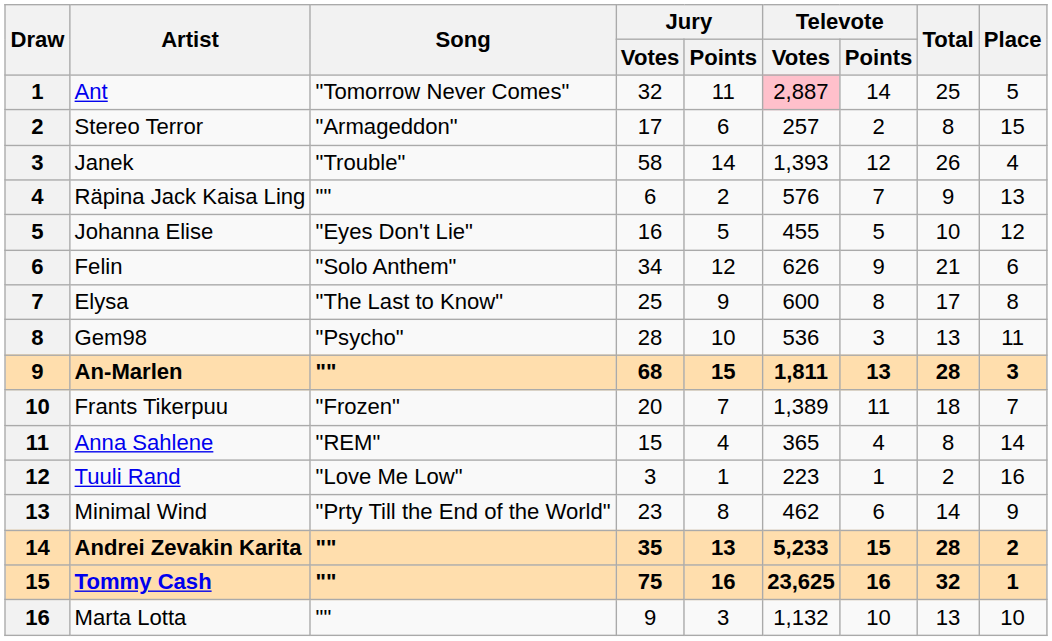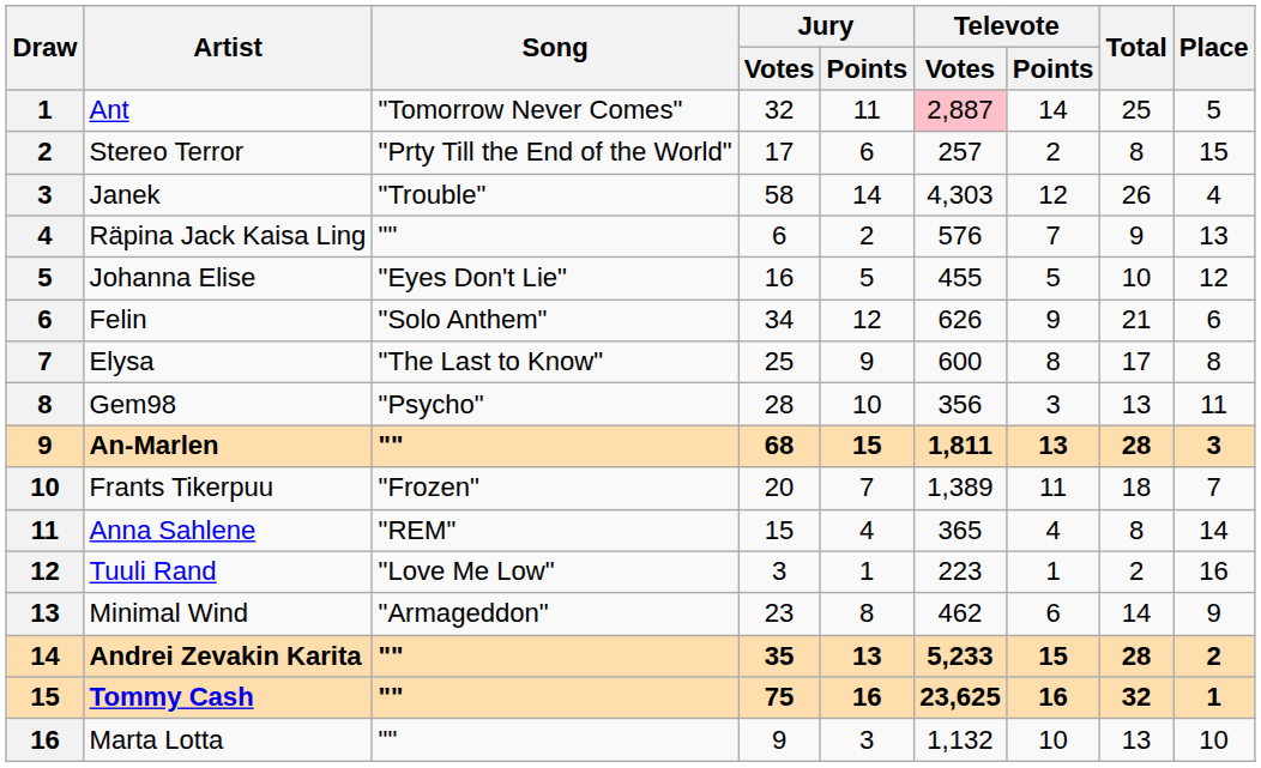 <table class="sortable wikitable plainrowheaders" style="margin: 1em auto 1em auto; text-align:center;">
 <tr>
 <th rowspan="2" scope="col">Draw</th>
 <th rowspan="2" scope="col">Artist</th>
 <th rowspan="2" scope="col">Song</th>
 <th colspan="2" scope="col">Jury</th>
 <th colspan="2" scope="col">Televote</th>
 <th rowspan="2" scope="col">Total</th>
 <th rowspan="2" scope="col">Place</th>
 </tr>
 <tr>
 <th>Votes</th>
 <th>Points</th>
 <th>Votes</th>
 <th>Points</th>
 </tr>
 <tr>
 <th scope="row" style="text-align:center;">1</th>
 <td align="left"><a href='#'>Ant</a></td>
 <td align="left">"Tomorrow Never Comes"</td>
 <td align="center">32</td>
 <td align="center">11</td>
 <td align="center" style="background: pink;">2,887</td>
 <td align="center">14</td>
 <td align="center">25</td>
 <td align="center">5</td>
 </tr>
 <tr>
 <th scope="row" style="text-align:center;">2</th>
 <td align="left">Stereo Terror</td>
-<td align="left">"Armageddon"</td>
+<td align="left">"Prty Till the End of the World"</td>
 <td align="center">17</td>
 <td align="center">6</td>
 <td align="center">257</td>
 <td align="center">2</td>
 <td align="center">8</td>
 <td align="center">15</td>
 </tr>
 <tr>
 <th scope="row" style="text-align:center;">3</th>
 <td align="left">Janek</td>
 <td align="left">"Trouble"</td>
 <td align="center">58</td>
 <td align="center">14</td>
-<td align="center">1,393</td>
+<td align="center">4,303</td>
 <td align="center">12</td>
 <td align="center">26</td>
 <td align="center">4</td>
 </tr>
 <tr>
 <th scope="row" style="text-align:center;">4</th>
 <td align="left">Räpina Jack  Kaisa Ling</td>
 <td align="left">""</td>
 <td align="center">6</td>
 <td align="center">2</td>
 <td align="center">576</td>
 <td align="center">7</td>
 <td align="center">9</td>
 <td align="center">13</td>
 </tr>
 <tr>
 <th scope="row" style="text-align:center;">5</th>
 <td align="left">Johanna Elise</td>
 <td align="left">"Eyes Don't Lie"</td>
 <td align="center">16</td>
 <td align="center">5</td>
 <td align="center">455</td>
 <td align="center">5</td>
 <td align="center">10</td>
 <td align="center">12</td>
 </tr>
 <tr>
 <th scope="row" style="text-align:center;">6</th>
 <td align="left">Felin</td>
 <td align="left">"Solo Anthem"</td>
 <td align="center">34</td>
 <td align="center">12</td>
 <td align="center">626</td>
 <td align="center">9</td>
 <td align="center">21</td>
 <td align="center">6</td>
 </tr>
 <tr>
 <th scope="row" style="text-align:center;">7</th>
 <td align="left">Elysa</td>
 <td align="left">"The Last to Know"</td>
 <td align="center">25</td>
 <td align="center">9</td>
 <td align="center">600</td>
 <td align="center">8</td>
 <td align="center">17</td>
 <td align="center">8</td>
 </tr>
 <tr>
 <th scope="row" style="text-align:center;">8</th>
 <td align="left">Gem98</td>
 <td align="left">"Psycho"</td>
 <td align="center">28</td>
 <td align="center">10</td>
-<td align="center">536</td>
+<td align="center">356</td>
 <td align="center">3</td>
 <td align="center">13</td>
 <td align="center">11</td>
 </tr>
 <tr style="font-weight:bold; background:navajowhite;">
 <th scope="row" style="text-align:center; font-weight:bold; background:navajowhite;">9</th>
 <td align="left">An-Marlen</td>
 <td align="left">""</td>
 <td align="center">68</td>
 <td align="center">15</td>
 <td align="center">1,811</td>
 <td align="center">13</td>
 <td align="center">28</td>
 <td align="center">3</td>
 </tr>
 <tr>
 <th scope="row" style="text-align:center;">10</th>
 <td align="left">Frants Tikerpuu</td>
 <td align="left">"Frozen"</td>
 <td align="center">20</td>
 <td align="center">7</td>
 <td align="center">1,389</td>
 <td align="center">11</td>
 <td align="center">18</td>
 <td align="center">7</td>
 </tr>
 <tr>
 <th scope="row" style="text-align:center;">11</th>
 <td align="left"><a href='#'>Anna Sahlene</a></td>
 <td align="left">"REM"</td>
 <td align="center">15</td>
 <td align="center">4</td>
 <td align="center">365</td>
 <td align="center">4</td>
 <td align="center">8</td>
 <td align="center">14</td>
 </tr>
 <tr>
 <th scope="row" style="text-align:center;">12</th>
 <td align="left"><a href='#'>Tuuli Rand</a></td>
 <td align="left">"Love Me Low"</td>
 <td align="center">3</td>
 <td align="center">1</td>
 <td align="center">223</td>
 <td align="center">1</td>
 <td align="center">2</td>
 <td align="center">16</td>
 </tr>
 <tr>
 <th scope="row" style="text-align:center;">13</th>
 <td align="left">Minimal Wind</td>
-<td align="left">"Prty Till the End of the World"</td>
+<td align="left">"Armageddon"</td>
 <td align="center">23</td>
 <td align="center">8</td>
 <td align="center">462</td>
 <td align="center">6</td>
 <td align="center">14</td>
 <td align="center">9</td>
 </tr>
 <tr style="font-weight:bold; background:navajowhite;">
 <th scope="row" style="text-align:center; font-weight:bold; background:navajowhite;">14</th>
 <td align="left">Andrei Zevakin  Karita</td>
 <td align="left">""</td>
 <td align="center">35</td>
 <td align="center">13</td>
 <td align="center">5,233</td>
 <td align="center">15</td>
 <td align="center">28</td>
 <td align="center">2</td>
 </tr>
 <tr style="font-weight:bold; background:navajowhite;">
 <th scope="row" style="text-align:center; font-weight:bold; background:navajowhite;">15</th>
 <td align="left"><a href='#'>Tommy Cash</a></td>
 <td align="left">""</td>
 <td align="center">75</td>
 <td align="center">16</td>
 <td align="center">23,625</td>
 <td align="center">16</td>
 <td align="center">32</td>
 <td align="center">1</td>
 </tr>
 <tr>
 <th scope="row" style="text-align:center;">16</th>
 <td align="left">Marta Lotta</td>
 <td align="left">""</td>
 <td align="center">9</td>
 <td align="center">3</td>
 <td align="center">1,132</td>
 <td align="center">10</td>
 <td align="center">13</td>
 <td align="center">10</td>
 </tr>
 </table>
